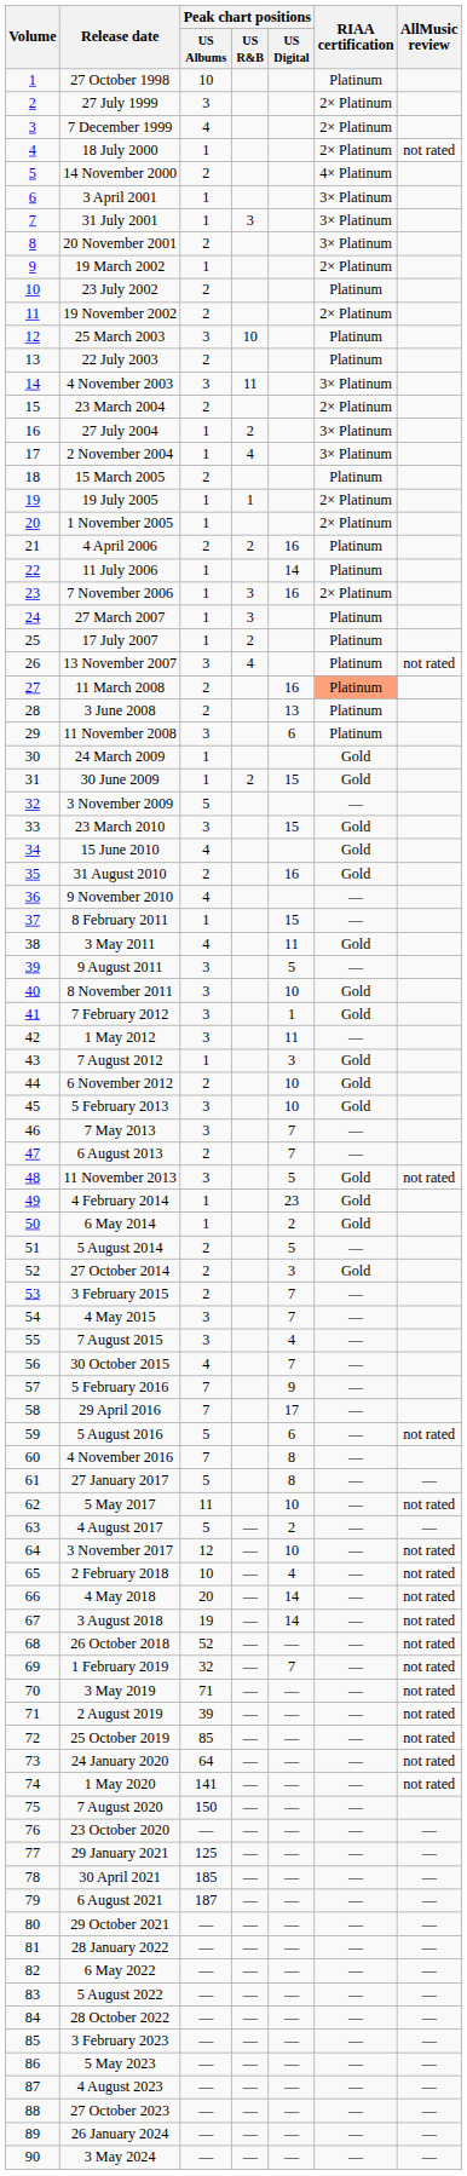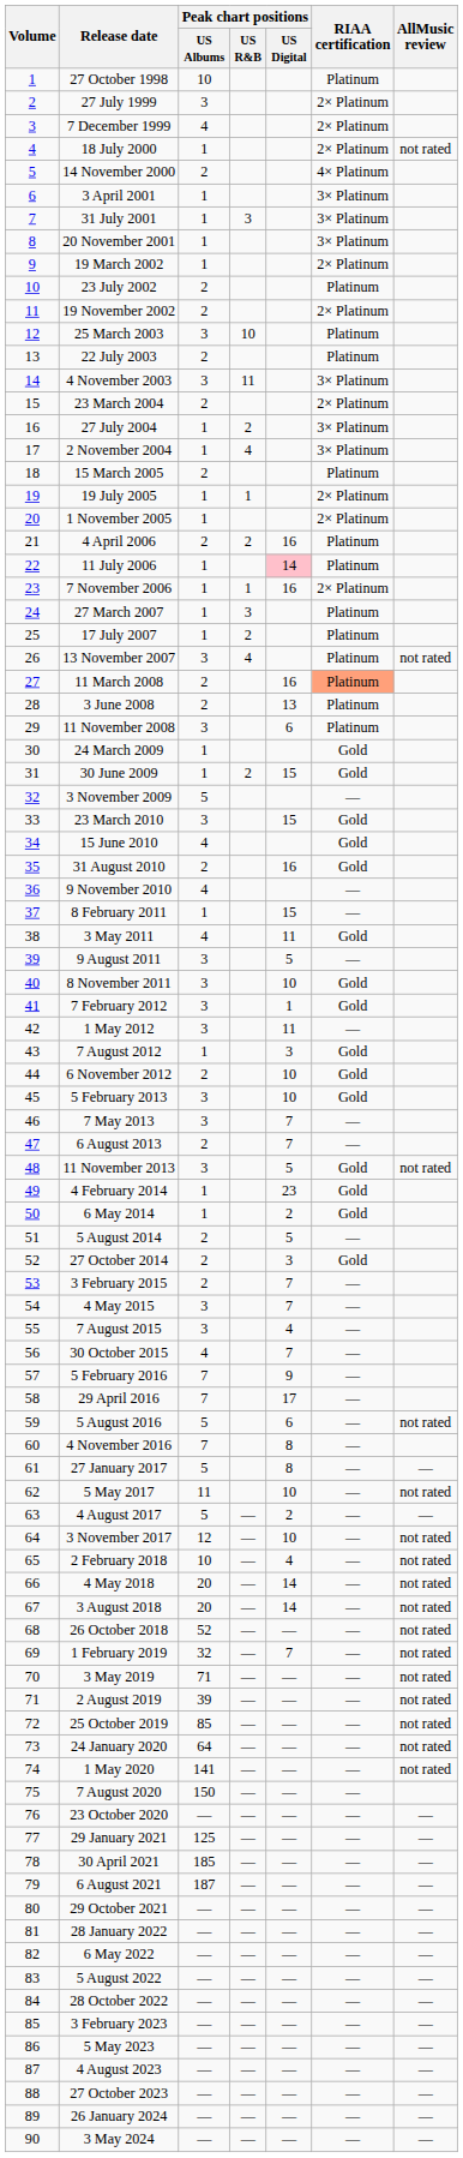 <table class="wikitable" style="text-align:center;">
 <tr>
 <th rowspan="2">Volume</th>
 <th rowspan="2">Release date</th>
 <th colspan="3">Peak chart positions</th>
 <th rowspan=2>RIAA<br>certification</th>
 <th rowspan=2>AllMusic<br>review</th>
 </tr>
 <tr>
 <th><small>US<br>Albums</small></th>
 <th><small>US<br>R&B</small></th>
 <th><small>US<br>Digital</small></th>
 </tr>
 <tr>
 <td><a href='#'>1</a></td>
 <td>27 October 1998</td>
 <td>10</td>
 <td></td>
 <td></td>
 <td>Platinum</td>
 <td></td>
 </tr>
 <tr>
 <td><a href='#'>2</a></td>
 <td>27 July 1999</td>
 <td>3</td>
 <td></td>
 <td></td>
 <td>2× Platinum</td>
 <td></td>
 </tr>
 <tr>
 <td><a href='#'>3</a></td>
 <td>7 December 1999</td>
 <td>4</td>
 <td></td>
 <td></td>
 <td>2× Platinum</td>
 <td></td>
 </tr>
 <tr>
 <td><a href='#'>4</a></td>
 <td>18 July 2000</td>
 <td>1</td>
 <td></td>
 <td></td>
 <td>2× Platinum</td>
 <td>not rated</td>
 </tr>
 <tr>
 <td><a href='#'>5</a></td>
 <td>14 November 2000</td>
 <td>2</td>
 <td></td>
 <td></td>
 <td>4× Platinum</td>
 <td></td>
 </tr>
 <tr>
 <td><a href='#'>6</a></td>
 <td>3 April 2001</td>
 <td>1</td>
 <td></td>
 <td></td>
 <td>3× Platinum</td>
 <td></td>
 </tr>
 <tr>
 <td><a href='#'>7</a></td>
 <td>31 July 2001</td>
 <td>1</td>
 <td>3</td>
 <td></td>
 <td>3× Platinum</td>
 <td></td>
 </tr>
 <tr>
 <td><a href='#'>8</a></td>
 <td>20 November 2001</td>
-<td>2</td>
+<td>1</td>
 <td></td>
 <td></td>
 <td>3× Platinum</td>
 <td></td>
 </tr>
 <tr>
 <td><a href='#'>9</a></td>
 <td>19 March 2002</td>
 <td>1</td>
 <td></td>
 <td></td>
 <td>2× Platinum</td>
 <td></td>
 </tr>
 <tr>
 <td><a href='#'>10</a></td>
 <td>23 July 2002</td>
 <td>2</td>
 <td></td>
 <td></td>
 <td>Platinum</td>
 <td></td>
 </tr>
 <tr>
 <td><a href='#'>11</a></td>
 <td>19 November 2002</td>
 <td>2</td>
 <td></td>
 <td></td>
 <td>2× Platinum</td>
 <td></td>
 </tr>
 <tr>
 <td><a href='#'>12</a></td>
 <td>25 March 2003</td>
 <td>3</td>
 <td>10</td>
 <td></td>
 <td>Platinum</td>
 <td></td>
 </tr>
 <tr>
 <td>13</td>
 <td>22 July 2003</td>
 <td>2</td>
 <td></td>
 <td></td>
 <td>Platinum</td>
 <td></td>
 </tr>
 <tr>
 <td><a href='#'>14</a></td>
 <td>4 November 2003</td>
 <td>3</td>
 <td>11</td>
 <td></td>
 <td>3× Platinum</td>
 <td></td>
 </tr>
 <tr>
 <td>15</td>
 <td>23 March 2004</td>
 <td>2</td>
 <td></td>
 <td></td>
 <td>2× Platinum</td>
 <td></td>
 </tr>
 <tr>
 <td>16</td>
 <td>27 July 2004</td>
 <td>1</td>
 <td>2</td>
 <td></td>
 <td>3× Platinum</td>
 <td></td>
 </tr>
 <tr>
 <td>17</td>
 <td>2 November 2004</td>
 <td>1</td>
 <td>4</td>
 <td></td>
 <td>3× Platinum</td>
 <td></td>
 </tr>
 <tr>
 <td>18</td>
 <td>15 March 2005</td>
 <td>2</td>
 <td></td>
 <td></td>
 <td>Platinum</td>
 <td></td>
 </tr>
 <tr>
 <td><a href='#'>19</a></td>
 <td>19 July 2005</td>
 <td>1</td>
 <td>1</td>
 <td></td>
 <td>2× Platinum</td>
 <td></td>
 </tr>
 <tr>
 <td><a href='#'>20</a></td>
 <td>1 November 2005</td>
 <td>1</td>
 <td></td>
 <td></td>
 <td>2× Platinum</td>
 <td></td>
 </tr>
 <tr>
 <td>21</td>
 <td>4 April 2006</td>
 <td>2</td>
 <td>2</td>
 <td>16</td>
 <td>Platinum</td>
 <td></td>
 </tr>
 <tr>
 <td><a href='#'>22</a></td>
 <td>11 July 2006</td>
 <td>1</td>
 <td></td>
-<td>14</td>
+<td style="background: pink;">14</td>
 <td>Platinum</td>
 <td></td>
 </tr>
 <tr>
 <td><a href='#'>23</a></td>
 <td>7 November 2006</td>
 <td>1</td>
-<td>3</td>
+<td>1</td>
 <td>16</td>
 <td>2× Platinum</td>
 <td></td>
 </tr>
 <tr>
 <td><a href='#'>24</a></td>
 <td>27 March 2007</td>
 <td>1</td>
 <td>3</td>
 <td></td>
 <td>Platinum</td>
 <td></td>
 </tr>
 <tr>
 <td>25</td>
 <td>17 July 2007</td>
 <td>1</td>
 <td>2</td>
 <td></td>
 <td>Platinum</td>
 <td></td>
 </tr>
 <tr>
 <td>26</td>
 <td>13 November 2007</td>
 <td>3</td>
 <td>4</td>
 <td></td>
 <td>Platinum</td>
 <td>not rated</td>
 </tr>
 <tr>
 <td><a href='#'>27</a></td>
 <td>11 March 2008</td>
 <td>2</td>
 <td></td>
 <td>16</td>
 <td style="background: lightsalmon;">Platinum</td>
 <td></td>
 </tr>
 <tr>
 <td>28</td>
 <td>3 June 2008</td>
 <td>2</td>
 <td></td>
 <td>13</td>
 <td>Platinum</td>
 <td></td>
 </tr>
 <tr>
 <td>29</td>
 <td>11 November 2008</td>
 <td>3</td>
 <td></td>
 <td>6</td>
 <td>Platinum</td>
 <td></td>
 </tr>
 <tr>
 <td>30</td>
 <td>24 March 2009</td>
 <td>1</td>
 <td></td>
 <td></td>
 <td>Gold</td>
 <td></td>
 </tr>
 <tr>
 <td>31</td>
 <td>30 June 2009</td>
 <td>1</td>
 <td>2</td>
 <td>15</td>
 <td>Gold</td>
 <td></td>
 </tr>
 <tr>
 <td><a href='#'>32</a></td>
 <td>3 November 2009</td>
 <td>5</td>
 <td></td>
 <td></td>
 <td>—</td>
 <td></td>
 </tr>
 <tr>
 <td>33</td>
 <td>23 March 2010</td>
 <td>3</td>
 <td></td>
 <td>15</td>
 <td>Gold</td>
 <td></td>
 </tr>
 <tr>
 <td><a href='#'>34</a></td>
 <td>15 June 2010</td>
 <td>4</td>
 <td></td>
 <td></td>
 <td>Gold</td>
 <td></td>
 </tr>
 <tr>
 <td><a href='#'>35</a></td>
 <td>31 August 2010</td>
 <td>2</td>
 <td></td>
 <td>16</td>
 <td>Gold</td>
 <td></td>
 </tr>
 <tr>
 <td><a href='#'>36</a></td>
 <td>9 November 2010</td>
 <td>4</td>
 <td></td>
 <td></td>
 <td>—</td>
 <td></td>
 </tr>
 <tr>
 <td><a href='#'>37</a></td>
 <td>8 February 2011</td>
 <td>1</td>
 <td></td>
 <td>15</td>
 <td>—</td>
 <td></td>
 </tr>
 <tr>
 <td>38</td>
 <td>3 May 2011</td>
 <td>4</td>
 <td></td>
 <td>11</td>
 <td>Gold</td>
 <td></td>
 </tr>
 <tr>
 <td><a href='#'>39</a></td>
 <td>9 August 2011</td>
 <td>3</td>
 <td></td>
 <td>5</td>
 <td>—</td>
 <td></td>
 </tr>
 <tr>
 <td><a href='#'>40</a></td>
 <td>8 November 2011</td>
 <td>3</td>
 <td></td>
 <td>10</td>
 <td>Gold</td>
 <td></td>
 </tr>
 <tr>
 <td><a href='#'>41</a></td>
 <td>7 February 2012</td>
 <td>3</td>
 <td></td>
 <td>1</td>
 <td>Gold</td>
 <td></td>
 </tr>
 <tr>
 <td>42</td>
 <td>1 May 2012</td>
 <td>3</td>
 <td></td>
 <td>11</td>
 <td>—</td>
 <td></td>
 </tr>
 <tr>
 <td>43</td>
 <td>7 August 2012</td>
 <td>1</td>
 <td></td>
 <td>3</td>
 <td>Gold</td>
 <td></td>
 </tr>
 <tr>
 <td>44</td>
 <td>6 November 2012</td>
 <td>2</td>
 <td></td>
 <td>10</td>
 <td>Gold</td>
 <td></td>
 </tr>
 <tr>
 <td>45</td>
 <td>5 February 2013</td>
 <td>3</td>
 <td></td>
 <td>10</td>
 <td>Gold</td>
 <td></td>
 </tr>
 <tr>
 <td>46</td>
 <td>7 May 2013</td>
 <td>3</td>
 <td></td>
 <td>7</td>
 <td>—</td>
 <td></td>
 </tr>
 <tr>
 <td><a href='#'>47</a></td>
 <td>6 August 2013</td>
 <td>2</td>
 <td></td>
 <td>7</td>
 <td>—</td>
 <td></td>
 </tr>
 <tr>
 <td><a href='#'>48</a></td>
 <td>11 November 2013</td>
 <td>3</td>
 <td></td>
 <td>5</td>
 <td>Gold</td>
 <td>not rated</td>
 </tr>
 <tr>
 <td><a href='#'>49</a></td>
 <td>4 February 2014</td>
 <td>1</td>
 <td></td>
 <td>23</td>
 <td>Gold</td>
 <td></td>
 </tr>
 <tr>
 <td><a href='#'>50</a></td>
 <td>6 May 2014</td>
 <td>1</td>
 <td></td>
 <td>2</td>
 <td>Gold</td>
 <td></td>
 </tr>
 <tr>
 <td>51</td>
 <td>5 August 2014</td>
 <td>2</td>
 <td></td>
 <td>5</td>
 <td>—</td>
 <td></td>
 </tr>
 <tr>
 <td>52</td>
 <td>27 October 2014</td>
 <td>2</td>
 <td></td>
 <td>3</td>
 <td>Gold</td>
 <td></td>
 </tr>
 <tr>
 <td><a href='#'>53</a></td>
 <td>3 February 2015</td>
 <td>2</td>
 <td></td>
 <td>7</td>
 <td>—</td>
 <td></td>
 </tr>
 <tr>
 <td>54</td>
 <td>4 May 2015</td>
 <td>3</td>
 <td></td>
 <td>7</td>
 <td>—</td>
 <td></td>
 </tr>
 <tr>
 <td>55</td>
 <td>7 August 2015</td>
 <td>3</td>
 <td></td>
 <td>4</td>
 <td>—</td>
 <td></td>
 </tr>
 <tr>
 <td>56</td>
 <td>30 October 2015</td>
 <td>4</td>
 <td></td>
 <td>7</td>
 <td>—</td>
 <td></td>
 </tr>
 <tr>
 <td>57</td>
 <td>5 February 2016</td>
 <td>7</td>
 <td></td>
 <td>9</td>
 <td>—</td>
 <td></td>
 </tr>
 <tr>
 <td>58</td>
 <td>29 April 2016</td>
 <td>7</td>
 <td></td>
 <td>17</td>
 <td>—</td>
 <td></td>
 </tr>
 <tr>
 <td>59</td>
 <td>5 August 2016</td>
 <td>5</td>
 <td></td>
 <td>6</td>
 <td>—</td>
 <td>not rated</td>
 </tr>
 <tr>
 <td>60</td>
 <td>4 November 2016</td>
 <td>7</td>
 <td></td>
 <td>8</td>
 <td>—</td>
 <td></td>
 </tr>
 <tr>
 <td>61</td>
 <td>27 January 2017</td>
 <td>5</td>
 <td></td>
 <td>8</td>
 <td>—</td>
 <td>—</td>
 </tr>
 <tr>
 <td>62</td>
 <td>5 May 2017</td>
 <td>11</td>
 <td></td>
 <td>10</td>
 <td>—</td>
 <td>not rated</td>
 </tr>
 <tr>
 <td>63</td>
 <td>4 August 2017</td>
 <td>5</td>
 <td>—</td>
 <td>2</td>
 <td>—</td>
 <td>—</td>
 </tr>
 <tr>
 <td>64</td>
 <td>3 November 2017</td>
 <td>12</td>
 <td>—</td>
 <td>10</td>
 <td>—</td>
 <td>not rated</td>
 </tr>
 <tr>
 <td>65</td>
 <td>2 February 2018</td>
 <td>10</td>
 <td>—</td>
 <td>4</td>
 <td>—</td>
 <td>not rated</td>
 </tr>
 <tr>
 <td>66</td>
 <td>4 May 2018</td>
 <td>20</td>
 <td>—</td>
 <td>14</td>
 <td>—</td>
 <td>not rated</td>
 </tr>
 <tr>
 <td>67</td>
 <td>3 August 2018</td>
-<td>19</td>
+<td>20</td>
 <td>—</td>
 <td>14</td>
 <td>—</td>
 <td>not rated</td>
 </tr>
 <tr>
 <td>68</td>
 <td>26 October 2018</td>
 <td>52</td>
 <td>—</td>
 <td>—</td>
 <td>—</td>
 <td>not rated</td>
 </tr>
 <tr>
 <td>69</td>
 <td>1 February 2019</td>
 <td>32</td>
 <td>—</td>
 <td>7</td>
 <td>—</td>
 <td>not rated</td>
 </tr>
 <tr>
 <td>70</td>
 <td>3 May 2019</td>
 <td>71</td>
 <td>—</td>
 <td>—</td>
 <td>—</td>
 <td>not rated</td>
 </tr>
 <tr>
 <td>71</td>
 <td>2 August 2019</td>
 <td>39</td>
 <td>—</td>
 <td>—</td>
 <td>—</td>
 <td>not rated</td>
 </tr>
 <tr>
 <td>72</td>
 <td>25 October 2019</td>
 <td>85</td>
 <td>—</td>
 <td>—</td>
 <td>—</td>
 <td>not rated</td>
 </tr>
 <tr>
 <td>73</td>
 <td>24 January 2020</td>
 <td>64</td>
 <td>—</td>
 <td>—</td>
 <td>—</td>
 <td>not rated</td>
 </tr>
 <tr>
 <td>74</td>
 <td>1 May 2020</td>
 <td>141</td>
 <td>—</td>
 <td>—</td>
 <td>—</td>
 <td>not rated</td>
 </tr>
 <tr>
 <td>75</td>
 <td>7 August 2020</td>
 <td>150</td>
 <td>—</td>
 <td>—</td>
 <td>—</td>
 <td></td>
 </tr>
 <tr>
 <td>76</td>
 <td>23 October 2020</td>
 <td>—</td>
 <td>—</td>
 <td>—</td>
 <td>—</td>
 <td>—</td>
 </tr>
 <tr>
 <td>77</td>
 <td>29 January 2021</td>
 <td>125</td>
 <td>—</td>
 <td>—</td>
 <td>—</td>
 <td>—</td>
 </tr>
 <tr>
 <td>78</td>
 <td>30 April 2021</td>
 <td>185</td>
 <td>—</td>
 <td>—</td>
 <td>—</td>
 <td>—</td>
 </tr>
 <tr>
 <td>79</td>
 <td>6 August 2021</td>
 <td>187</td>
 <td>—</td>
 <td>—</td>
 <td>—</td>
 <td>—</td>
 </tr>
 <tr>
 <td>80</td>
 <td>29 October 2021</td>
 <td>—</td>
 <td>—</td>
 <td>—</td>
 <td>—</td>
 <td>—</td>
 </tr>
 <tr>
 <td>81</td>
 <td>28 January 2022</td>
 <td>—</td>
 <td>—</td>
 <td>—</td>
 <td>—</td>
 <td>—</td>
 </tr>
 <tr>
 <td>82</td>
 <td>6 May 2022</td>
 <td>—</td>
 <td>—</td>
 <td>—</td>
 <td>—</td>
 <td>—</td>
 </tr>
 <tr>
 <td>83</td>
 <td>5 August 2022</td>
 <td>—</td>
 <td>—</td>
 <td>—</td>
 <td>—</td>
 <td>—</td>
 </tr>
 <tr>
 <td>84</td>
 <td>28 October 2022</td>
 <td>—</td>
 <td>—</td>
 <td>—</td>
 <td>—</td>
 <td>—</td>
 </tr>
 <tr>
 <td>85</td>
 <td>3 February 2023</td>
 <td>—</td>
 <td>—</td>
 <td>—</td>
 <td>—</td>
 <td>—</td>
 </tr>
 <tr>
 <td>86</td>
 <td>5 May 2023</td>
 <td>—</td>
 <td>—</td>
 <td>—</td>
 <td>—</td>
 <td>—</td>
 </tr>
 <tr>
 <td>87</td>
 <td>4 August 2023</td>
 <td>—</td>
 <td>—</td>
 <td>—</td>
 <td>—</td>
 <td>—</td>
 </tr>
 <tr>
 <td>88</td>
 <td>27 October 2023</td>
 <td>—</td>
 <td>—</td>
 <td>—</td>
 <td>—</td>
 <td>—</td>
 </tr>
 <tr>
 <td>89</td>
 <td>26 January 2024</td>
 <td>—</td>
 <td>—</td>
 <td>—</td>
 <td>—</td>
 <td>—</td>
 </tr>
 <tr>
 <td>90</td>
 <td>3 May 2024</td>
 <td>—</td>
 <td>—</td>
 <td>—</td>
 <td>—</td>
 <td>—</td>
 </tr>
 </table>
